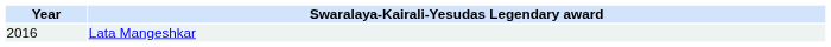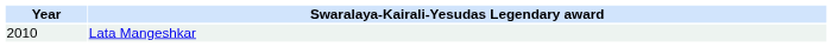 <table cellspacing="1" cellpadding="1" border="0" width="75%">
 <tr bgcolor="#d1e4fc">
 <th>Year</th>
 <th>Swaralaya-Kairali-Yesudas Legendary award</th>
 </tr>
 <tr>
 </tr>
 <tr bgcolor=#edf3fk>
-<td>2016</td>
+<td>2010</td>
 <td><a href='#'>Lata Mangeshkar</a></td>
 </tr>
 </table>
